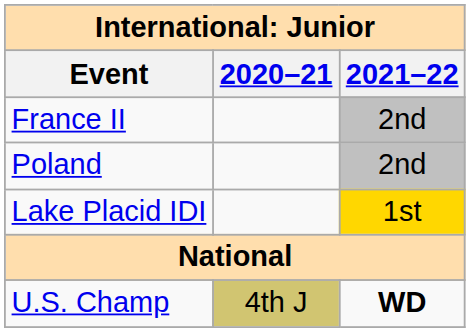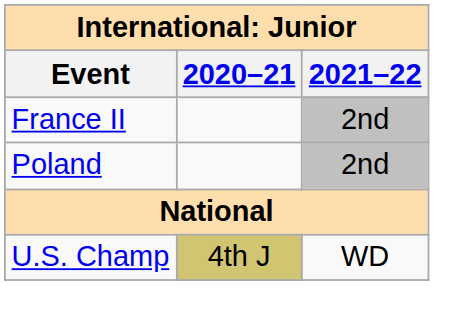 <table class="wikitable" style="text-align:center">
 <tr>
 <th colspan="3" style="background-color: #ffdead; " align="center">International: Junior</th>
 </tr>
 <tr>
 <th>Event</th>
 <th><a href='#'>2020–21</a></th>
 <th><a href='#'>2021–22</a></th>
 </tr>
 <tr>
 <td align=left> <a href='#'>France II</a></td>
 <td></td>
 <td bgcolor=silver>2nd</td>
 </tr>
 <tr>
 <td align=left> <a href='#'>Poland</a></td>
 <td></td>
 <td bgcolor=silver>2nd</td>
 </tr>
 <tr>
-<td align=left><a href='#'>Lake Placid IDI</a></td>
-<td></td>
-<td bgcolor=gold>1st</td>
-</tr>
-<tr>
 <th colspan="3" style="background-color: #ffdead; " align="center">National</th>
 </tr>
 <tr>
 <td align=left><a href='#'>U.S. Champ</a></td>
 <td bgcolor=d1c571>4th J</td>
-<td><strong>WD</strong></td>
+<td>WD</td>
 </tr>
 </table>
